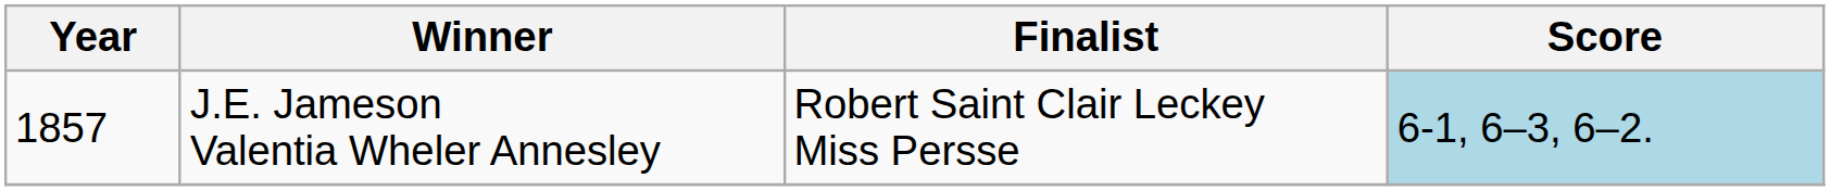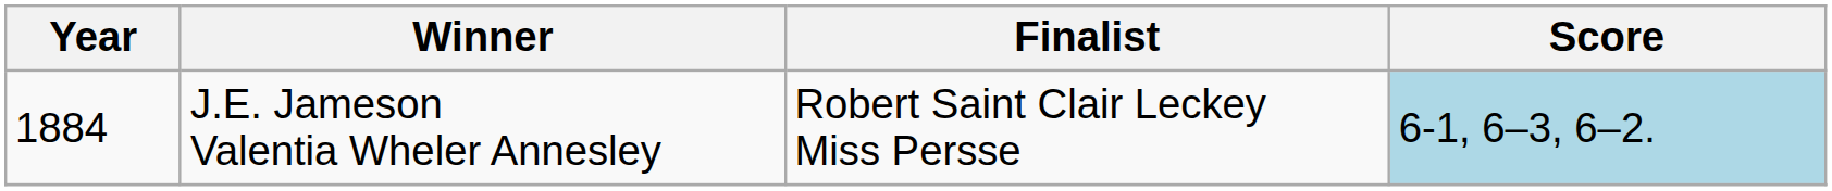 <table class="wikitable">
 <tr>
 <th style="width:60px;">Year</th>
 <th style="width:225px;">Winner</th>
 <th style="width:225px;">Finalist</th>
 <th style="width:160px;">Score</th>
 </tr>
 <tr>
-<td>1857</td>
+<td>1884</td>
 <td> J.E. Jameson<br> Valentia Wheler Annesley</td>
 <td> Robert Saint Clair Leckey<br> Miss Persse</td>
 <td style="background: lightblue;">6-1, 6–3, 6–2.</td>
 </tr>
 <tr>
 </tr>
 </table>
